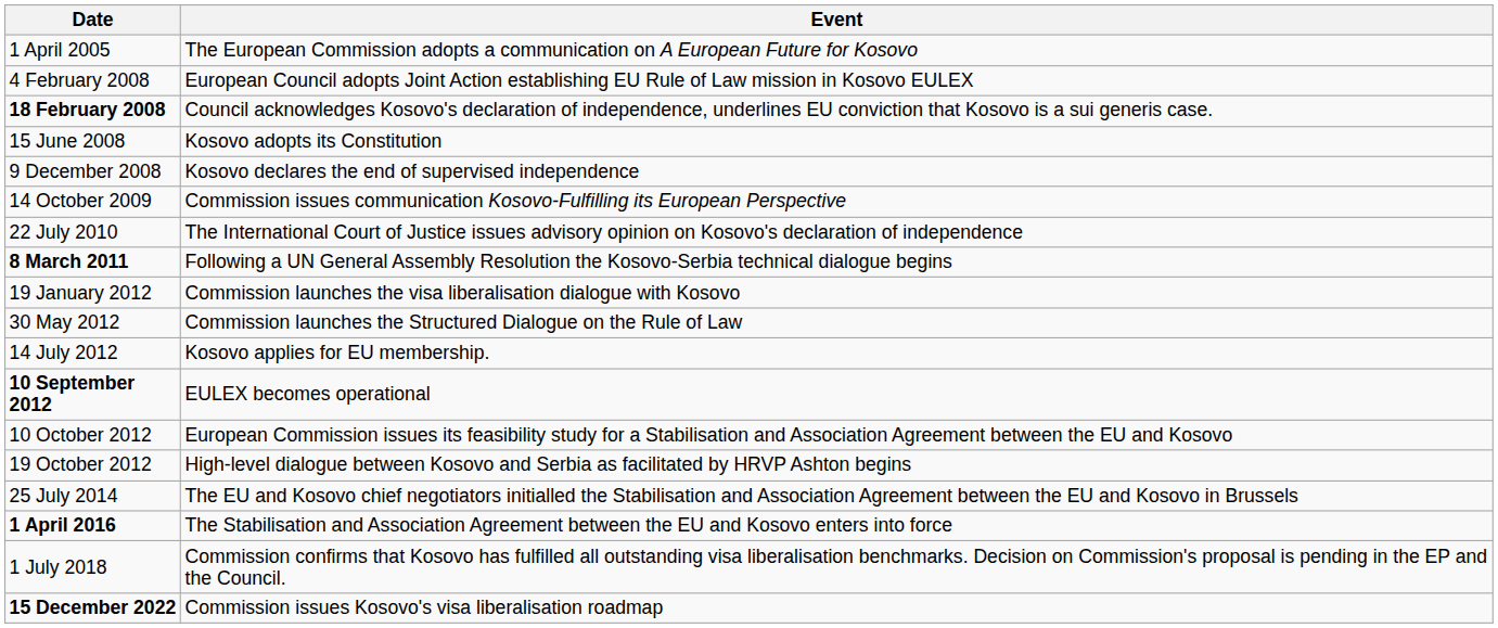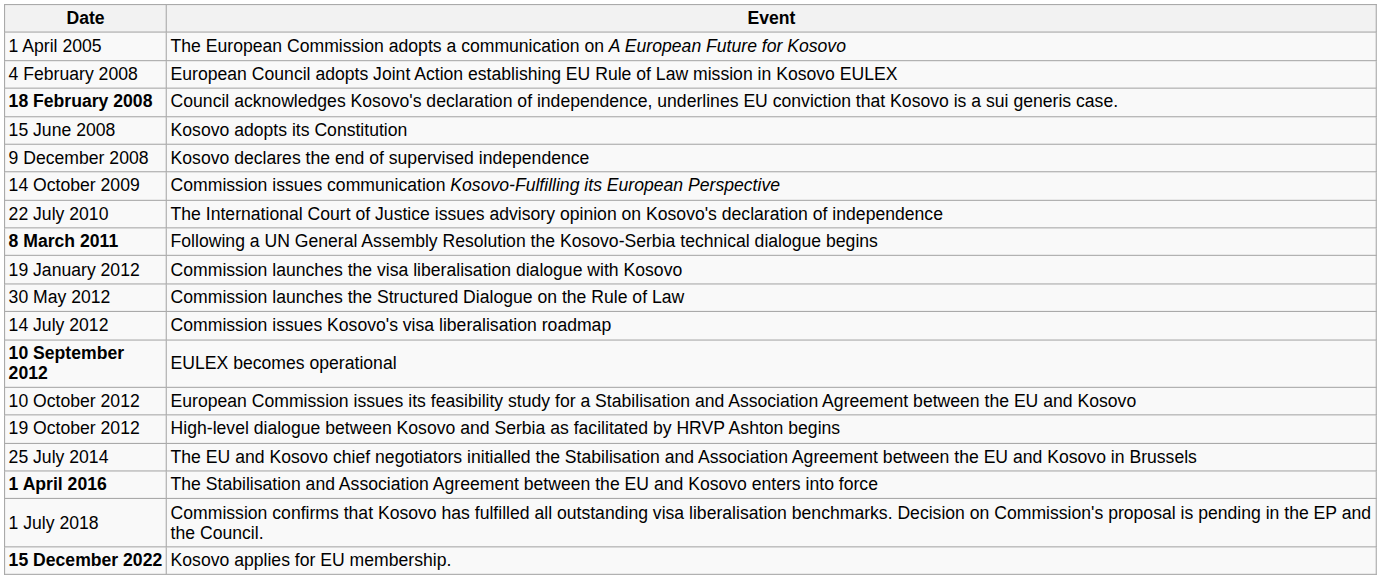 <table class="wikitable mw-collapsible mw-collapsed">
 <tr>
 <th>Date</th>
 <th>Event</th>
 </tr>
 <tr>
 <td>1 April 2005</td>
 <td>The European Commission adopts a communication on <em>A European Future for Kosovo</em></td>
 </tr>
 <tr>
 <td>4 February 2008</td>
 <td>European Council adopts Joint Action establishing EU Rule of Law mission in Kosovo EULEX</td>
 </tr>
 <tr>
 <td><strong>18 February 2008</strong></td>
 <td>Council acknowledges Kosovo's declaration of independence, underlines EU conviction that Kosovo is a sui generis case.</td>
 </tr>
 <tr>
 <td>15 June 2008</td>
 <td>Kosovo adopts its Constitution</td>
 </tr>
 <tr>
 <td>9 December 2008</td>
 <td>Kosovo declares the end of supervised independence</td>
 </tr>
 <tr>
 <td>14 October 2009</td>
 <td>Commission issues communication <em>Kosovo-Fulfilling its European Perspective</em></td>
 </tr>
 <tr>
 <td>22 July 2010</td>
 <td>The International Court of Justice issues advisory opinion on Kosovo's declaration of independence</td>
 </tr>
 <tr>
 <td><strong>8 March 2011</strong></td>
 <td>Following a UN General Assembly Resolution the Kosovo-Serbia technical dialogue begins</td>
 </tr>
 <tr>
 <td>19 January 2012</td>
 <td>Commission launches the visa liberalisation dialogue with Kosovo</td>
 </tr>
 <tr>
 <td>30 May 2012</td>
 <td>Commission launches the Structured Dialogue on the Rule of Law</td>
 </tr>
 <tr>
 <td>14 July 2012</td>
-<td>Kosovo applies for EU membership.</td>
+<td>Commission issues Kosovo's visa liberalisation roadmap</td>
 </tr>
 <tr>
 <td><strong>10 September 2012</strong></td>
 <td>EULEX becomes operational</td>
 </tr>
 <tr>
 <td>10 October 2012</td>
 <td>European Commission issues its feasibility study for a Stabilisation and Association Agreement between the EU and Kosovo</td>
 </tr>
 <tr>
 <td>19 October 2012</td>
 <td>High-level dialogue between Kosovo and Serbia as facilitated by HRVP Ashton begins</td>
 </tr>
 <tr>
 <td>25 July 2014</td>
 <td>The EU and Kosovo chief negotiators initialled the Stabilisation and Association Agreement between the EU and Kosovo in Brussels</td>
 </tr>
 <tr>
 <td><strong>1 April 2016</strong></td>
 <td>The Stabilisation and Association Agreement between the EU and Kosovo enters into force</td>
 </tr>
 <tr>
 <td>1 July 2018</td>
 <td>Commission confirms that Kosovo has fulfilled all outstanding visa liberalisation benchmarks. Decision on Commission's proposal is pending in the EP and the Council.</td>
 </tr>
 <tr>
 <td><strong>15 December 2022</strong></td>
-<td>Commission issues Kosovo's visa liberalisation roadmap</td>
+<td>Kosovo applies for EU membership.</td>
 </tr>
 </table>
